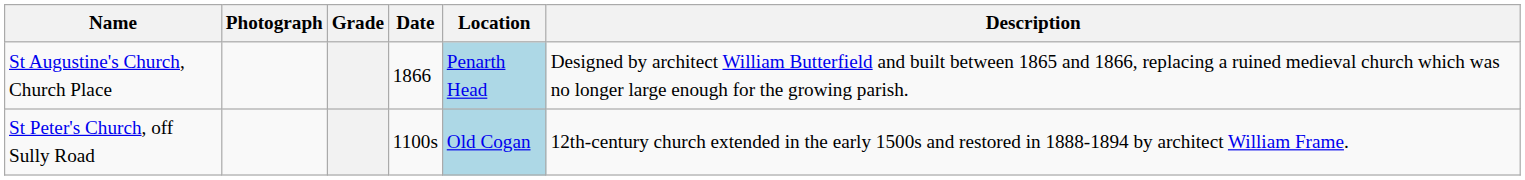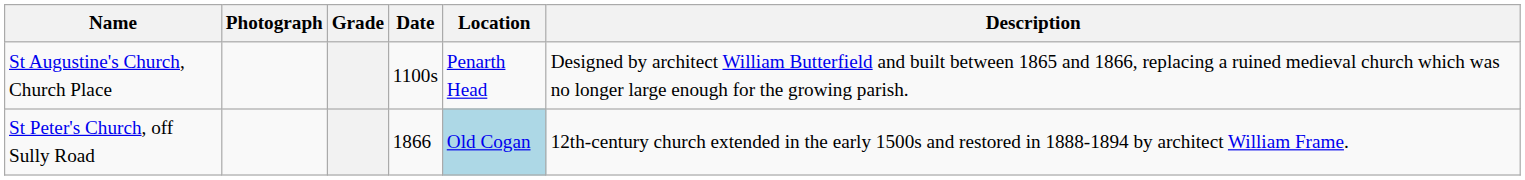 <table class="wikitable sortable" style="width:100%;border:0px;text-align:left;line-height:150%;">
 <tr>
 <th>Name</th>
 <th class="unsortable">Photograph</th>
 <th>Grade</th>
 <th>Date</th>
 <th class="unsortable">Location</th>
 <th class="unsortable">Description</th>
 </tr>
 <tr>
 <td><a href='#'>St Augustine's Church</a>,<br>Church Place</td>
 <td></td>
 <th></th>
-<td>1866</td>
-<td style="background: lightblue;"><a href='#'>Penarth Head</a><br><small></small></td>
+<td>1100s</td>
+<td><a href='#'>Penarth Head</a><br><small></small></td>
 <td>Designed by architect <a href='#'>William Butterfield</a> and built between 1865 and 1866, replacing a ruined medieval church which was no longer large enough for the growing parish.</td>
 </tr>
 <tr>
 <td><a href='#'>St Peter's Church</a>, off Sully Road</td>
 <td></td>
 <th></th>
-<td>1100s</td>
+<td>1866</td>
 <td style="background: lightblue;"><a href='#'>Old Cogan</a><br><small></small></td>
 <td>12th-century church extended in the early 1500s and restored in 1888-1894 by architect <a href='#'>William Frame</a>.</td>
 </tr>
 <tr>
 </tr>
 </table>
